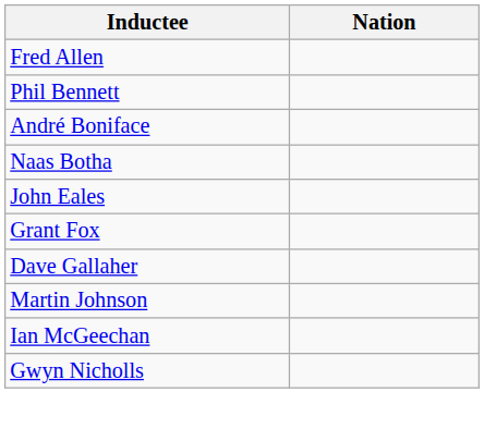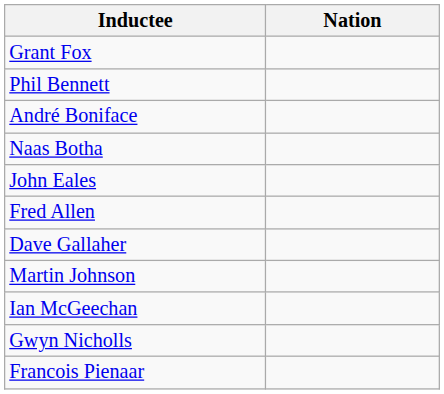 <table class="wikitable">
 <tr>
 <th width="200">Inductee</th>
 <th width="130">Nation</th>
 </tr>
 <tr>
-<td><a href='#'>Fred Allen</a></td>
+<td><a href='#'>Grant Fox</a></td>
 <td></td>
 </tr>
 <tr>
 <td><a href='#'>Phil Bennett</a></td>
 <td></td>
 </tr>
 <tr>
 <td><a href='#'>André Boniface</a></td>
 <td></td>
 </tr>
 <tr>
 <td><a href='#'>Naas Botha</a></td>
 <td></td>
 </tr>
 <tr>
 <td><a href='#'>John Eales</a></td>
 <td></td>
 </tr>
 <tr>
-<td><a href='#'>Grant Fox</a></td>
+<td><a href='#'>Fred Allen</a></td>
 <td></td>
 </tr>
 <tr>
 <td><a href='#'>Dave Gallaher</a></td>
 <td></td>
 </tr>
 <tr>
 <td><a href='#'>Martin Johnson</a></td>
 <td></td>
 </tr>
 <tr>
 <td><a href='#'>Ian McGeechan</a></td>
 <td></td>
 </tr>
 <tr>
 <td><a href='#'>Gwyn Nicholls</a></td>
 <td></td>
 </tr>
+<tr>
+<td><a href='#'>Francois Pienaar</a></td>
+<td></td>
+</tr>
 </table>
